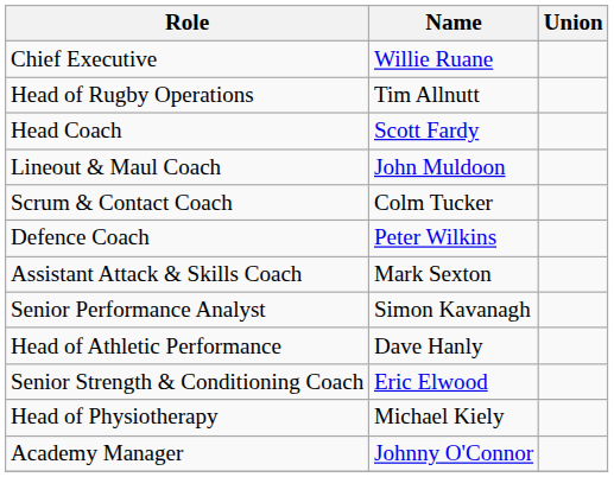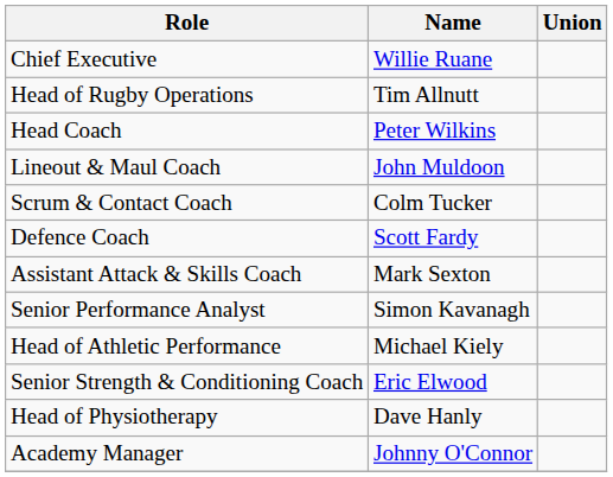 <table class="wikitable sortable">
 <tr>
 <th>Role</th>
 <th>Name</th>
 <th>Union</th>
 </tr>
 <tr>
 <td>Chief Executive</td>
 <td><a href='#'>Willie Ruane</a></td>
 <td></td>
 </tr>
 <tr>
 <td>Head of Rugby Operations</td>
 <td>Tim Allnutt</td>
 <td></td>
 </tr>
 <tr>
 <td>Head Coach</td>
-<td><a href='#'>Scott Fardy</a></td>
+<td><a href='#'>Peter Wilkins</a></td>
 <td></td>
 </tr>
 <tr>
 <td>Lineout & Maul Coach</td>
 <td><a href='#'>John Muldoon</a></td>
 <td></td>
 </tr>
 <tr>
 <td>Scrum & Contact Coach</td>
 <td>Colm Tucker</td>
 <td></td>
 </tr>
 <tr>
 <td>Defence Coach</td>
-<td><a href='#'>Peter Wilkins</a></td>
+<td><a href='#'>Scott Fardy</a></td>
 <td></td>
 </tr>
 <tr>
 <td>Assistant Attack & Skills Coach</td>
 <td>Mark Sexton</td>
 <td></td>
 </tr>
 <tr>
 <td>Senior Performance Analyst</td>
 <td>Simon Kavanagh</td>
 <td></td>
 </tr>
 <tr>
 <td>Head of Athletic Performance</td>
-<td>Dave Hanly</td>
+<td>Michael Kiely</td>
 <td></td>
 </tr>
 <tr>
 <td>Senior Strength & Conditioning Coach</td>
 <td><a href='#'>Eric Elwood</a></td>
 <td></td>
 </tr>
 <tr>
 <td>Head of Physiotherapy</td>
-<td>Michael Kiely</td>
+<td>Dave Hanly</td>
 <td></td>
 </tr>
 <tr>
 <td>Academy Manager</td>
 <td><a href='#'>Johnny O'Connor</a></td>
 <td></td>
 </tr>
 <tr>
 </tr>
 </table>
